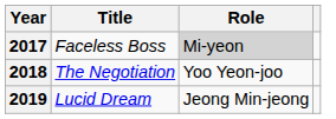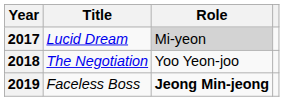 <table class="wikitable plainrowheaders sortable">
 <tr>
 <th scope="col">Year</th>
 <th scope="col">Title</th>
 <th scope="col">Role</th>
 <th scope="col" class="unsortable"></th>
 </tr>
 <tr>
 <th scope="row">2017</th>
-<td><em>Faceless Boss</em></td>
+<td><em><a href='#'>Lucid Dream</a></em></td>
 <td style="background: lightgrey;">Mi-yeon</td>
 <td style="text-align:center"></td>
 </tr>
 <tr>
 <th scope="row">2018</th>
 <td><em><a href='#'>The Negotiation</a></em></td>
 <td>Yoo Yeon-joo</td>
 <td style="text-align:center"></td>
 </tr>
 <tr>
 <th scope="row">2019</th>
-<td><em><a href='#'>Lucid Dream</a></em></td>
-<td>Jeong Min-jeong</td>
+<td><em>Faceless Boss</em></td>
+<td><strong>Jeong Min-jeong</strong></td>
 <td style="text-align:center"></td>
 </tr>
 </table>
